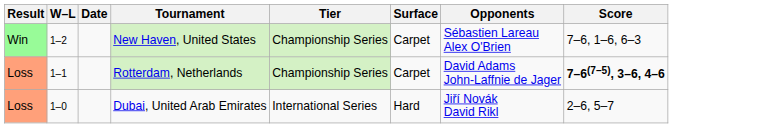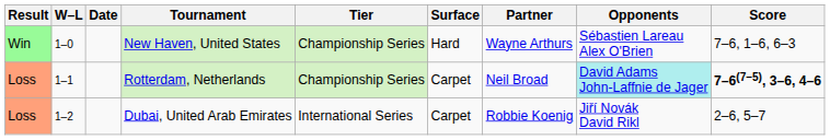 <table class="sortable wikitable">
 <tr>
 <th>Result</th>
 <th class="unsortable">W–L</th>
 <th>Date</th>
 <th>Tournament</th>
 <th>Tier</th>
 <th>Surface</th>
+<th>Partner</th>
 <th>Opponents</th>
 <th class="unsortable">Score</th>
 </tr>
 <tr>
 <td style="background:#98fb98;">Win</td>
-<td><small>1–2</small></td>
+<td><small>1–0</small></td>
 <td><a href='#'></a></td>
 <td style="background:#d4f1c5;"><a href='#'>New Haven</a>, United States</td>
 <td style="background:#d4f1c5;">Championship Series</td>
-<td>Carpet</td>
+<td>Hard</td>
+<td> <a href='#'>Wayne Arthurs</a></td>
 <td> <a href='#'>Sébastien Lareau</a> <br>  <a href='#'>Alex O'Brien</a></td>
 <td>7–6, 1–6, 6–3</td>
 </tr>
 <tr>
 <td style="background:#ffa07a;">Loss</td>
 <td><small>1–1</small></td>
 <td><a href='#'></a></td>
 <td style="background:#d4f1c5;"><a href='#'>Rotterdam</a>, Netherlands</td>
 <td style="background:#d4f1c5;">Championship Series</td>
 <td>Carpet</td>
-<td> <a href='#'>David Adams</a> <br>  <a href='#'>John-Laffnie de Jager</a></td>
+<td> <a href='#'>Neil Broad</a></td>
+<td style="background: paleturquoise;"> <a href='#'>David Adams</a> <br>  <a href='#'>John-Laffnie de Jager</a></td>
 <td><strong>7–6<sup>(7–5)</sup>, 3–6, 4–6</strong></td>
 </tr>
 <tr>
 <td style="background:#ffa07a;">Loss</td>
-<td><small>1–0</small></td>
+<td><small>1–2</small></td>
 <td><a href='#'></a></td>
 <td><a href='#'>Dubai</a>, United Arab Emirates</td>
 <td>International Series</td>
-<td>Hard</td>
+<td>Carpet</td>
+<td> <a href='#'>Robbie Koenig</a></td>
 <td> <a href='#'>Jiří Novák</a> <br>  <a href='#'>David Rikl</a></td>
 <td>2–6, 5–7</td>
 </tr>
 </table>
